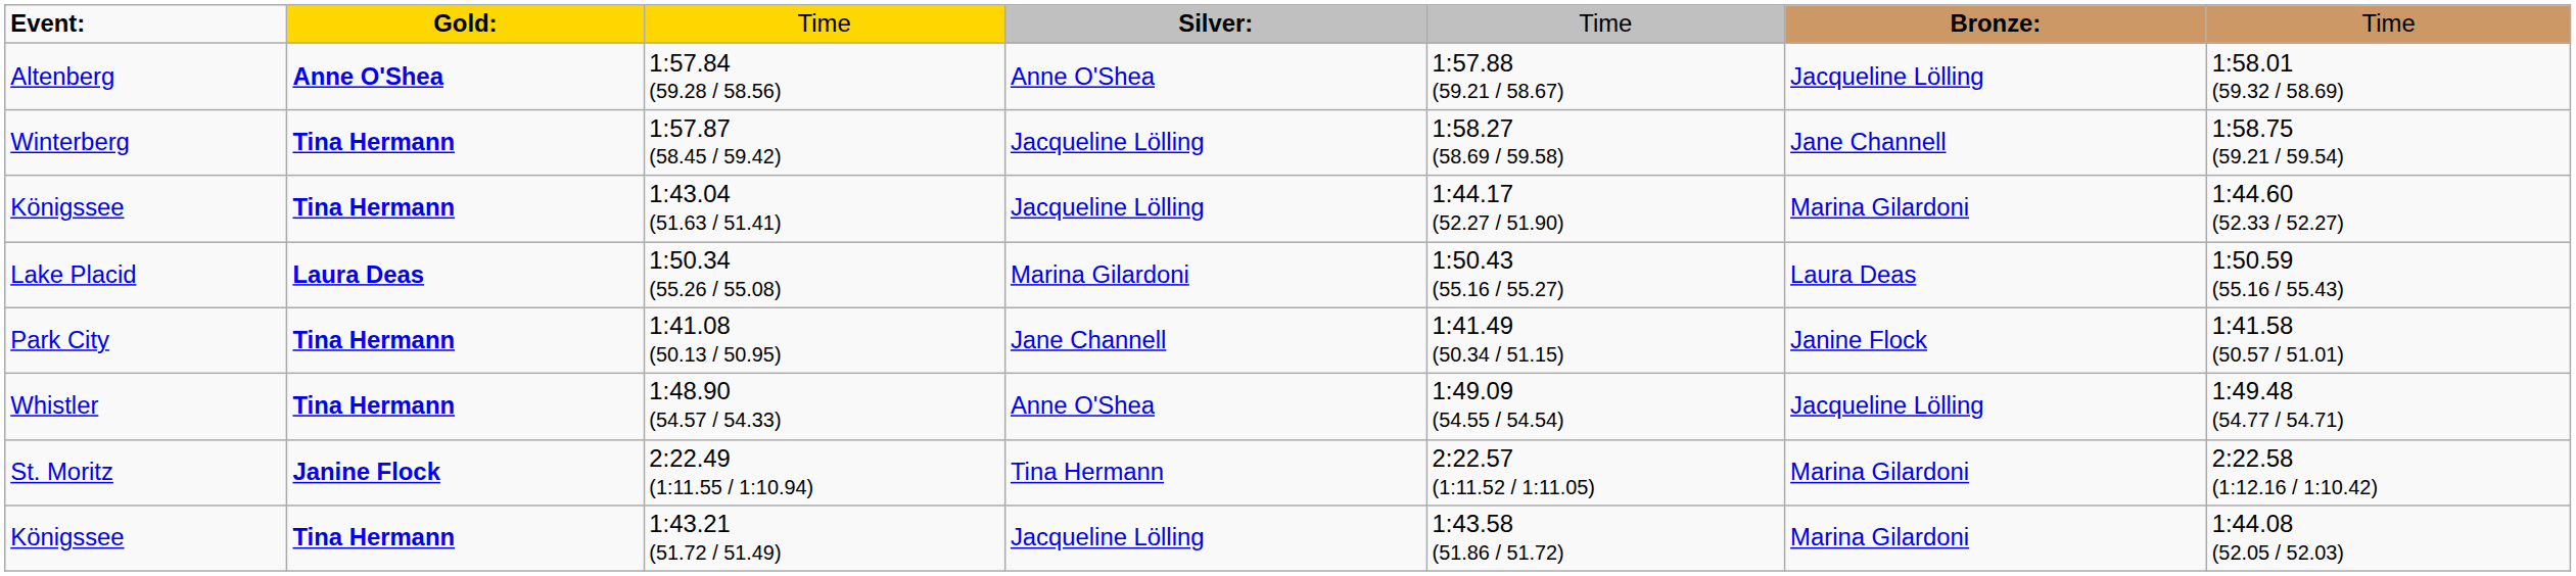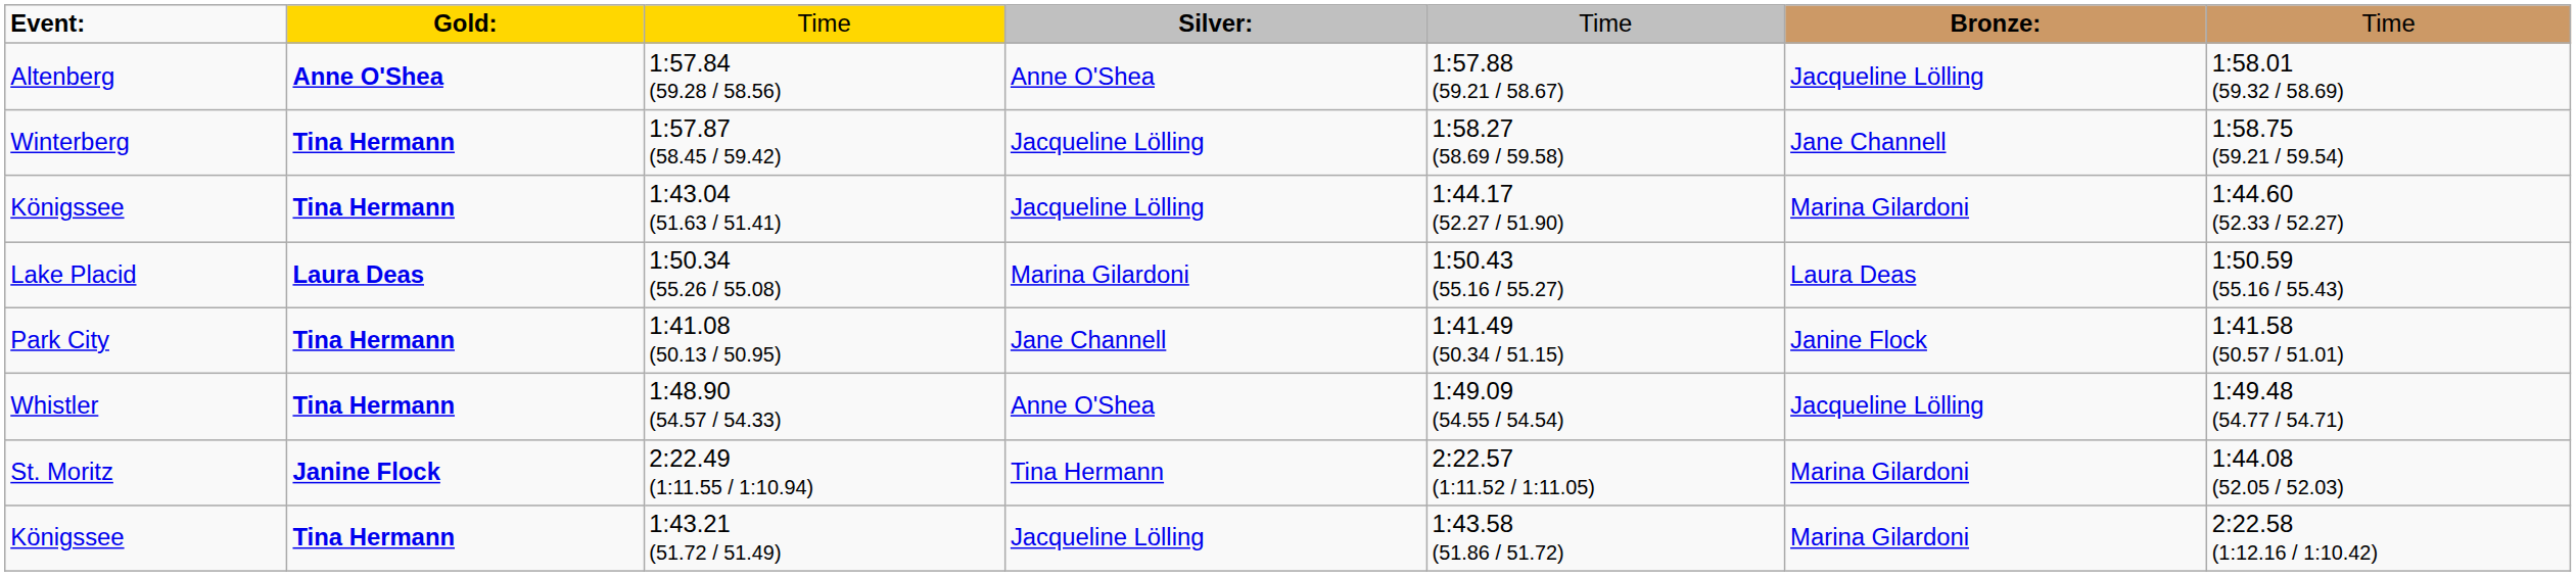 <table class="wikitable" style="width:85%;">
 <tr>
 <td><strong>Event:</strong></td>
 <td !  style="text-align:center; background:gold;"><strong>Gold:</strong></td>
 <td !  style="text-align:center; background:gold;">Time</td>
 <td !  style="text-align:center; background:silver;"><strong>Silver:</strong></td>
 <td !  style="text-align:center; background:silver;">Time</td>
 <td !  style="text-align:center; background:#c96;"><strong>Bronze:</strong></td>
 <td !  style="text-align:center; background:#c96;">Time</td>
 </tr>
 <tr>
 <td> <a href='#'>Altenberg</a></td>
 <td> <strong><a href='#'>Anne O'Shea</a></strong></td>
 <td>1:57.84<br><small>(59.28 / 58.56)</small></td>
 <td> <a href='#'>Anne O'Shea</a></td>
 <td>1:57.88<br><small>(59.21 / 58.67)</small></td>
 <td> <a href='#'>Jacqueline Lölling</a></td>
 <td>1:58.01<br><small>(59.32 / 58.69)</small></td>
 </tr>
 <tr>
 <td> <a href='#'>Winterberg</a></td>
 <td> <strong><a href='#'>Tina Hermann</a></strong></td>
 <td>1:57.87<br><small>(58.45 / 59.42)</small></td>
 <td> <a href='#'>Jacqueline Lölling</a></td>
 <td>1:58.27<br><small>(58.69 / 59.58)</small></td>
 <td> <a href='#'>Jane Channell</a></td>
 <td>1:58.75<br><small>(59.21 / 59.54)</small></td>
 </tr>
 <tr>
 <td> <a href='#'>Königssee</a></td>
 <td> <strong><a href='#'>Tina Hermann</a></strong></td>
 <td>1:43.04<br><small>(51.63 / 51.41)</small></td>
 <td> <a href='#'>Jacqueline Lölling</a></td>
 <td>1:44.17<br><small>(52.27 / 51.90)</small></td>
 <td> <a href='#'>Marina Gilardoni</a></td>
 <td>1:44.60<br><small>(52.33 / 52.27)</small></td>
 </tr>
 <tr>
 <td> <a href='#'>Lake Placid</a></td>
 <td> <strong><a href='#'>Laura Deas</a> </strong></td>
 <td>1:50.34<br><small>(55.26 / 55.08)</small></td>
 <td> <a href='#'>Marina Gilardoni</a></td>
 <td>1:50.43<br><small>(55.16 / 55.27)</small></td>
 <td> <a href='#'>Laura Deas</a></td>
 <td>1:50.59<br><small>(55.16 / 55.43)</small></td>
 </tr>
 <tr>
 <td> <a href='#'>Park City</a></td>
 <td> <strong><a href='#'>Tina Hermann</a></strong></td>
 <td>1:41.08<br><small>(50.13 / 50.95)</small></td>
 <td> <a href='#'>Jane Channell</a></td>
 <td>1:41.49<br><small>(50.34 / 51.15)</small></td>
 <td> <a href='#'>Janine Flock</a></td>
 <td>1:41.58<br><small>(50.57 / 51.01)</small></td>
 </tr>
 <tr>
 <td> <a href='#'>Whistler</a></td>
 <td> <strong><a href='#'>Tina Hermann</a></strong></td>
 <td>1:48.90 <br><small>(54.57 / 54.33)</small></td>
 <td> <a href='#'>Anne O'Shea</a></td>
 <td>1:49.09<br><small>(54.55 / 54.54)</small></td>
 <td> <a href='#'>Jacqueline Lölling</a></td>
 <td>1:49.48<br><small>(54.77 / 54.71)</small></td>
 </tr>
 <tr>
 <td> <a href='#'>St. Moritz</a></td>
 <td> <strong><a href='#'>Janine Flock</a></strong></td>
 <td>2:22.49 <br><small>(1:11.55 / 1:10.94)</small></td>
 <td> <a href='#'>Tina Hermann</a></td>
 <td>2:22.57 <br><small>(1:11.52 / 1:11.05)</small></td>
 <td> <a href='#'>Marina Gilardoni</a></td>
-<td>2:22.58 <br><small>(1:12.16 / 1:10.42)</small></td>
+<td>1:44.08<br><small>(52.05 / 52.03)</small></td>
 </tr>
 <tr>
 <td> <a href='#'>Königssee</a></td>
 <td> <strong><a href='#'>Tina Hermann</a></strong></td>
 <td>1:43.21  <br><small>(51.72 / 51.49)</small></td>
 <td> <a href='#'>Jacqueline Lölling</a></td>
 <td>1:43.58<br><small>(51.86 / 51.72)</small></td>
 <td> <a href='#'>Marina Gilardoni</a></td>
-<td>1:44.08<br><small>(52.05 / 52.03)</small></td>
+<td>2:22.58 <br><small>(1:12.16 / 1:10.42)</small></td>
 </tr>
 </table>
